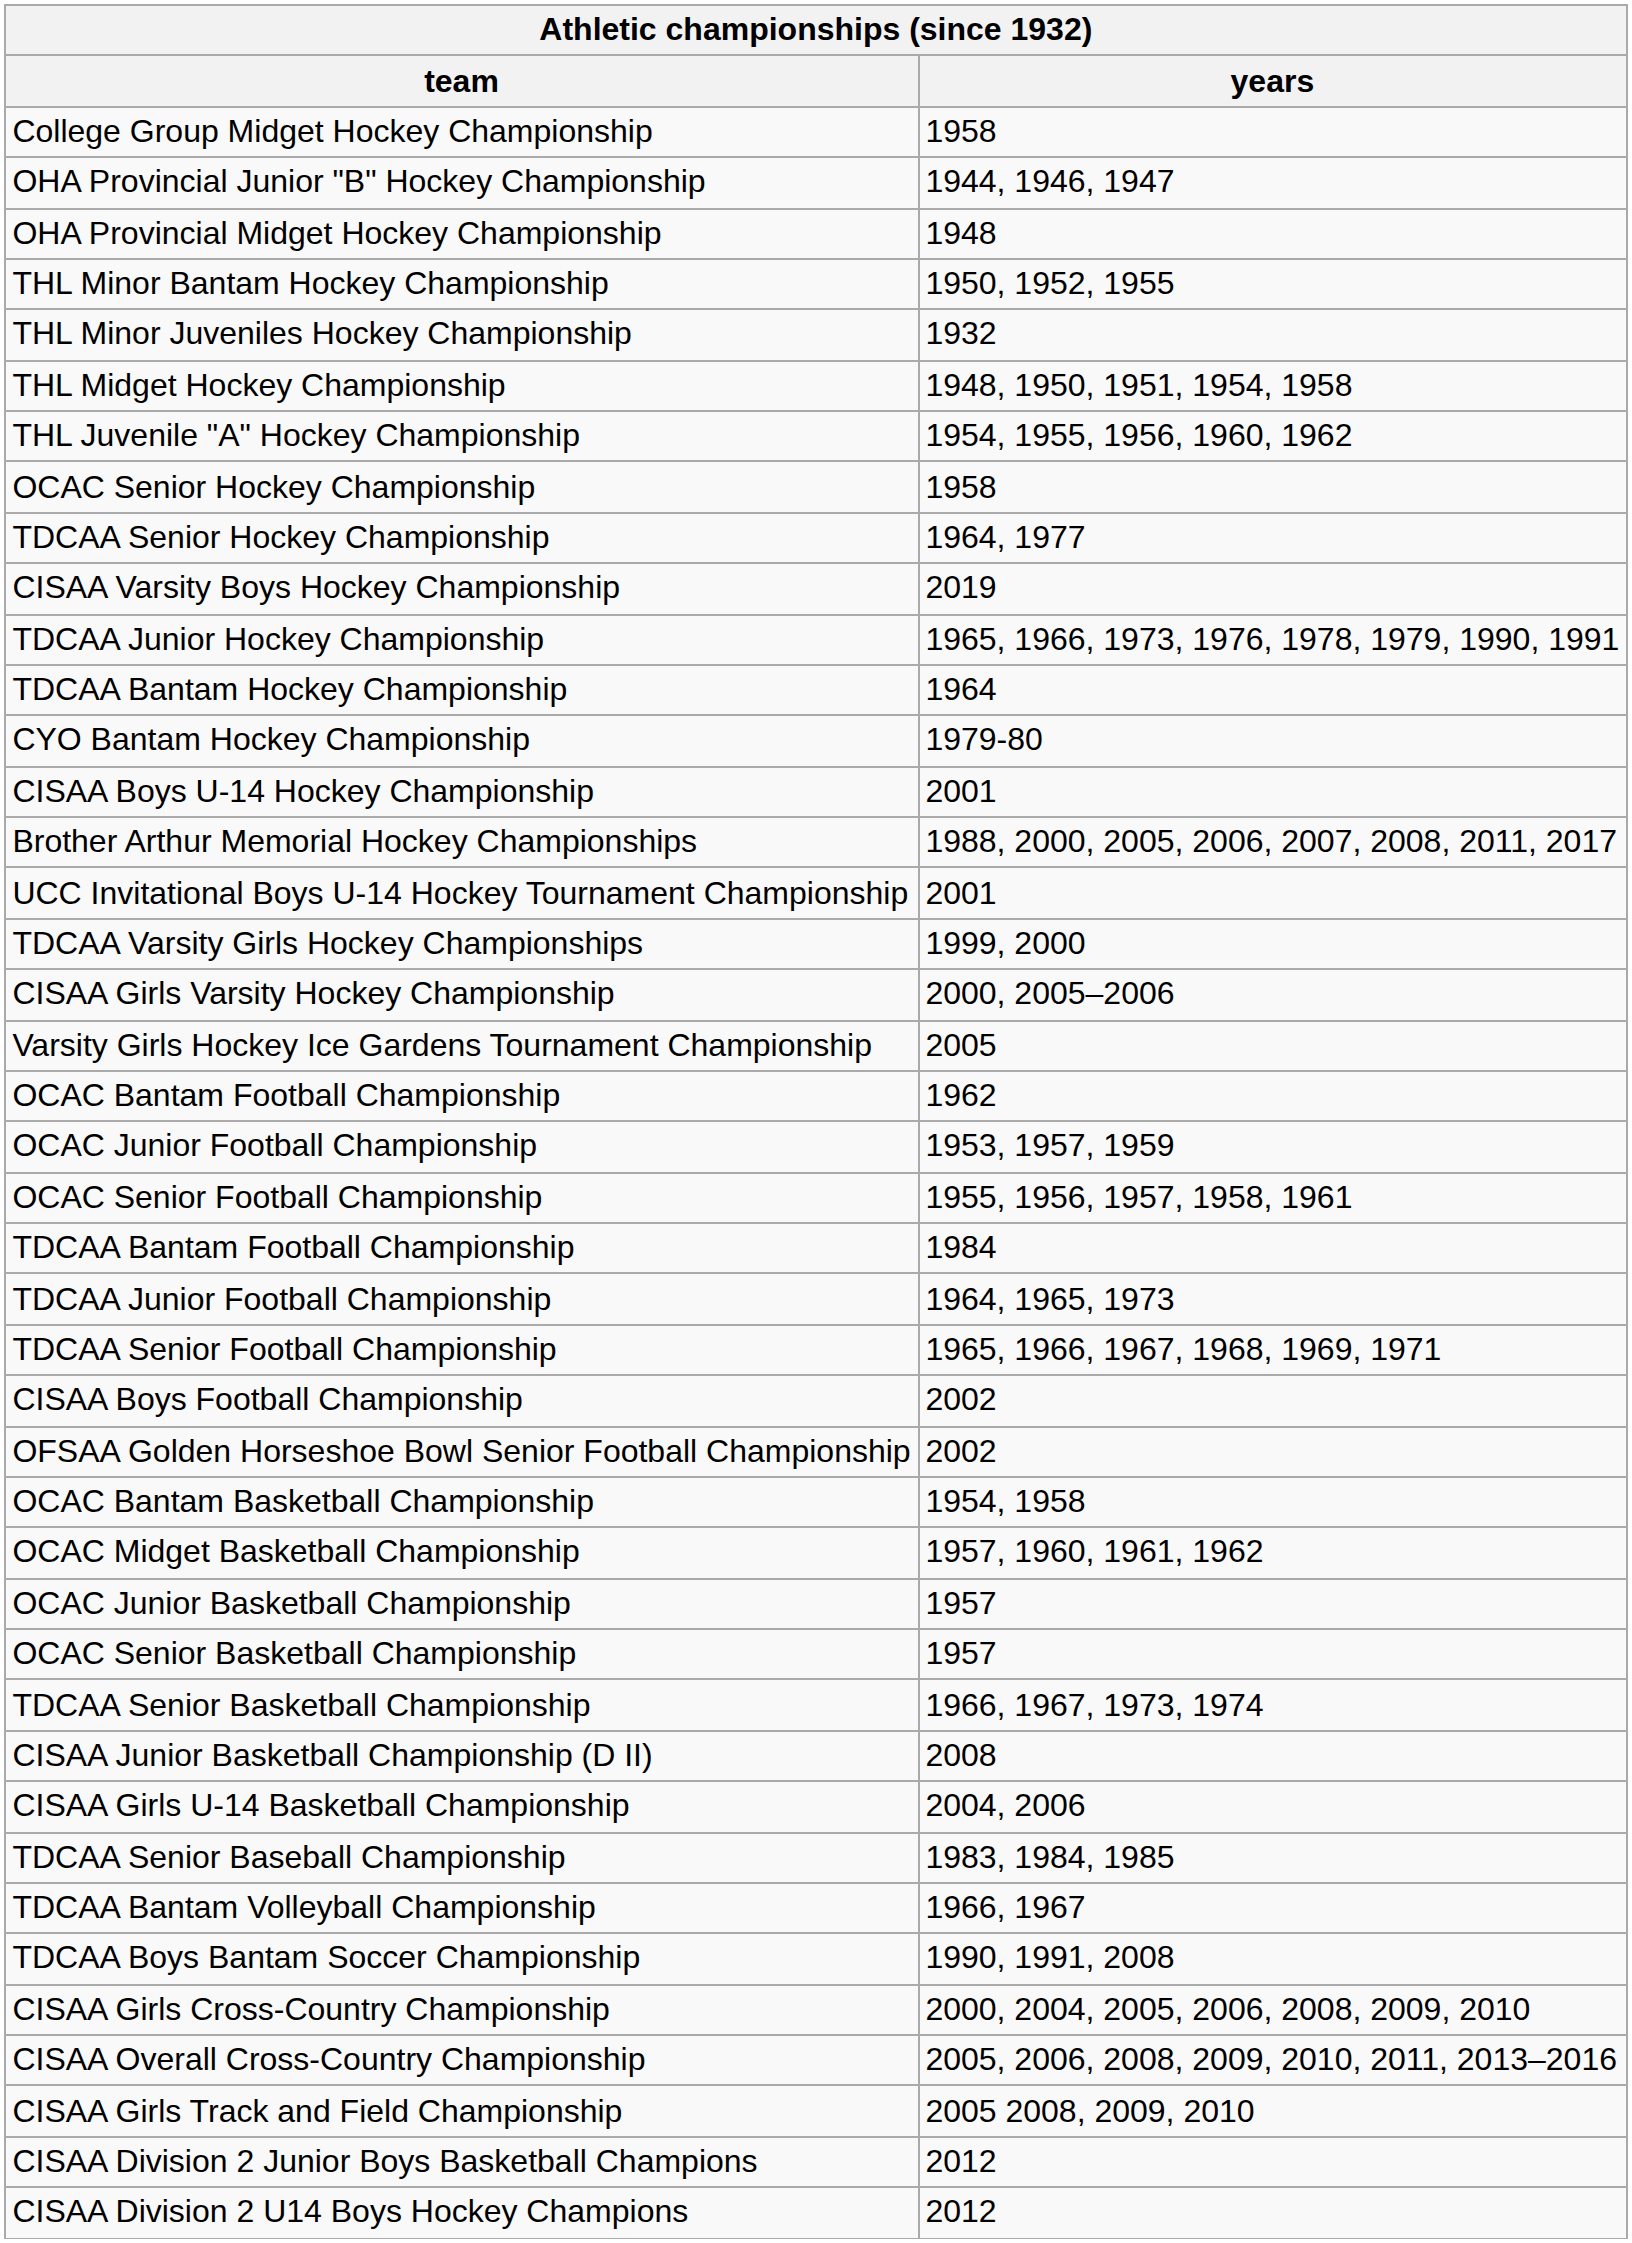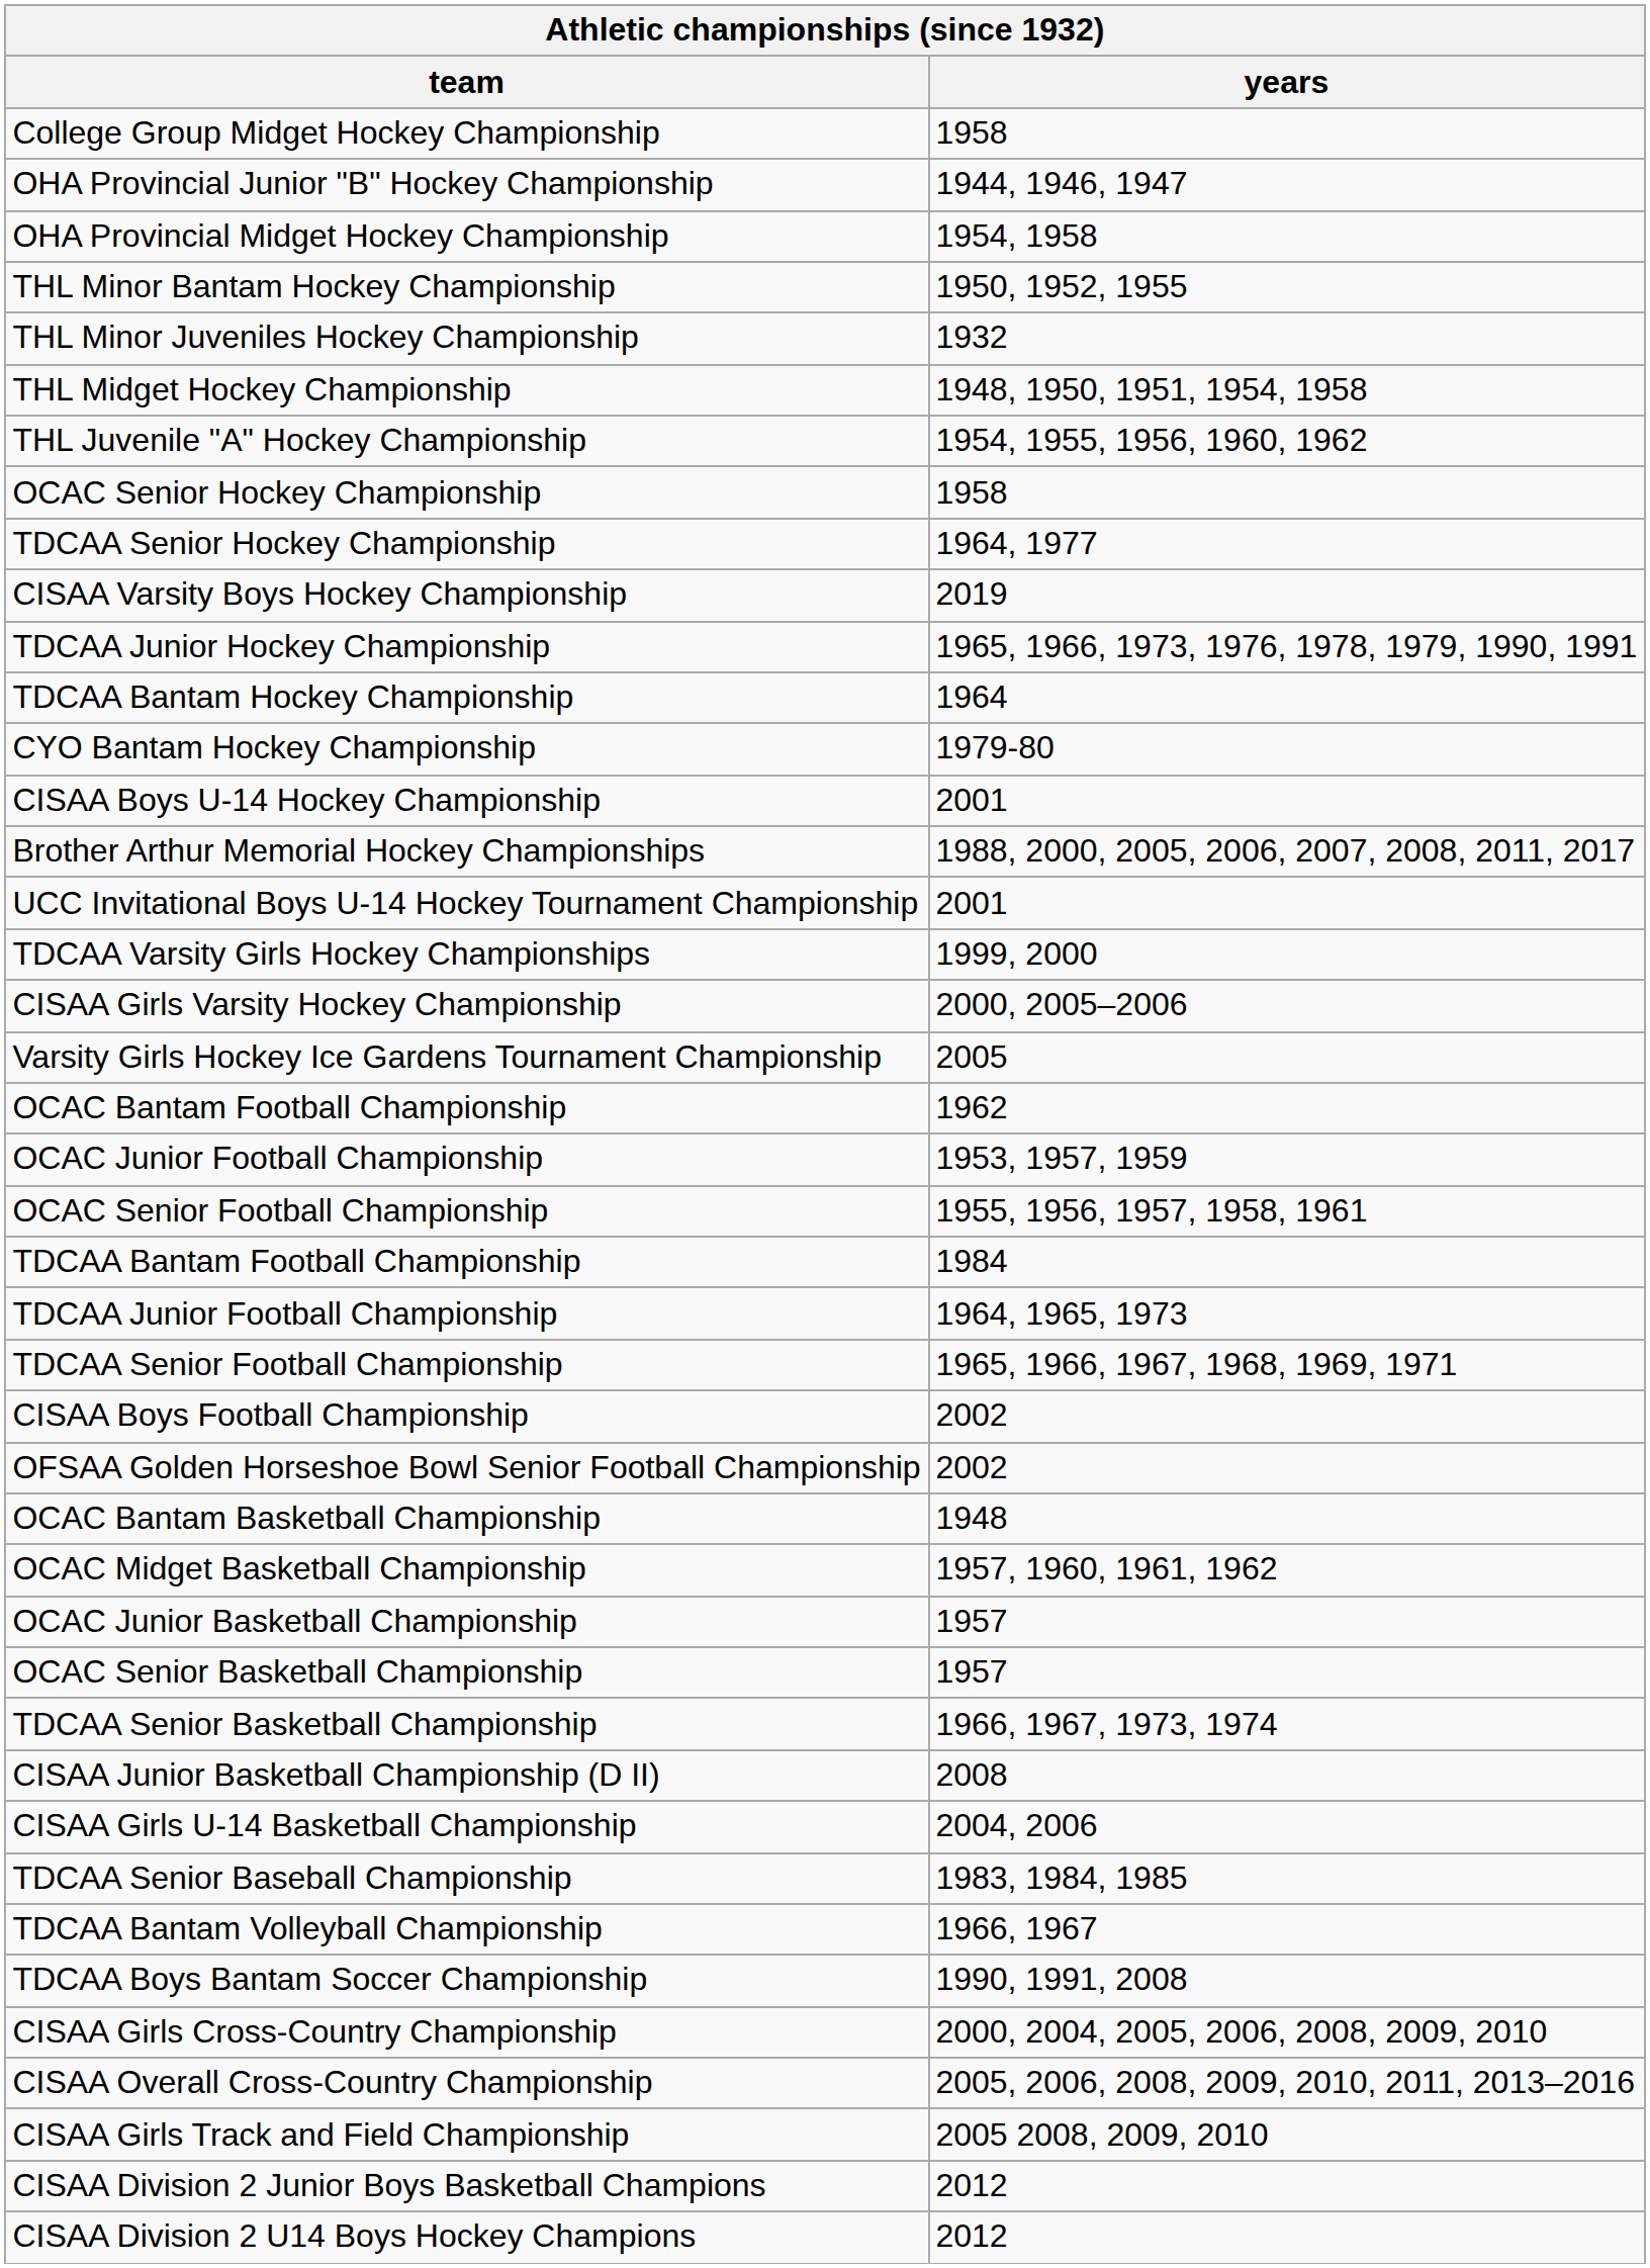 <table class="wikitable">
 <tr>
 <th colspan=2>Athletic championships (since 1932)</th>
 </tr>
 <tr>
 <th>team</th>
 <th>years</th>
 </tr>
 <tr>
 <td>College Group Midget Hockey Championship</td>
 <td>1958</td>
 </tr>
 <tr>
 <td>OHA Provincial Junior "B" Hockey Championship</td>
 <td>1944, 1946, 1947</td>
 </tr>
 <tr>
 <td>OHA Provincial Midget Hockey Championship</td>
-<td>1948</td>
+<td>1954, 1958</td>
 </tr>
 <tr>
 <td>THL Minor Bantam Hockey Championship</td>
 <td>1950, 1952, 1955</td>
 </tr>
 <tr>
 <td>THL Minor Juveniles Hockey Championship</td>
 <td>1932</td>
 </tr>
 <tr>
 <td>THL Midget Hockey Championship</td>
 <td>1948, 1950, 1951, 1954, 1958</td>
 </tr>
 <tr>
 <td>THL Juvenile "A" Hockey Championship</td>
 <td>1954, 1955, 1956, 1960, 1962</td>
 </tr>
 <tr>
 <td>OCAC Senior Hockey Championship</td>
 <td>1958</td>
 </tr>
 <tr>
 <td>TDCAA Senior Hockey Championship</td>
 <td>1964, 1977</td>
 </tr>
 <tr>
 <td>CISAA Varsity Boys Hockey Championship</td>
 <td>2019</td>
 </tr>
 <tr>
 <td>TDCAA Junior Hockey Championship</td>
 <td>1965, 1966, 1973, 1976, 1978, 1979, 1990, 1991</td>
 </tr>
 <tr>
 <td>TDCAA Bantam Hockey Championship</td>
 <td>1964</td>
 </tr>
 <tr>
 <td>CYO Bantam Hockey Championship</td>
 <td>1979-80</td>
 </tr>
 <tr>
 <td>CISAA Boys U-14 Hockey Championship</td>
 <td>2001</td>
 </tr>
 <tr>
 <td>Brother Arthur Memorial Hockey Championships</td>
 <td>1988, 2000, 2005, 2006, 2007, 2008, 2011, 2017</td>
 </tr>
 <tr>
 <td>UCC Invitational Boys U-14 Hockey Tournament Championship</td>
 <td>2001</td>
 </tr>
 <tr>
 <td>TDCAA Varsity Girls Hockey Championships</td>
 <td>1999, 2000</td>
 </tr>
 <tr>
 <td>CISAA Girls Varsity Hockey Championship</td>
 <td>2000, 2005–2006</td>
 </tr>
 <tr>
 <td>Varsity Girls Hockey Ice Gardens Tournament Championship</td>
 <td>2005</td>
 </tr>
 <tr>
 <td>OCAC Bantam Football Championship</td>
 <td>1962</td>
 </tr>
 <tr>
 <td>OCAC Junior Football Championship</td>
 <td>1953, 1957, 1959</td>
 </tr>
 <tr>
 <td>OCAC Senior Football Championship</td>
 <td>1955, 1956, 1957, 1958, 1961</td>
 </tr>
 <tr>
 <td>TDCAA Bantam Football Championship</td>
 <td>1984</td>
 </tr>
 <tr>
 <td>TDCAA Junior Football Championship</td>
 <td>1964, 1965, 1973</td>
 </tr>
 <tr>
 <td>TDCAA Senior Football Championship</td>
 <td>1965, 1966, 1967, 1968, 1969, 1971</td>
 </tr>
 <tr>
 <td>CISAA Boys Football Championship</td>
 <td>2002</td>
 </tr>
 <tr>
 <td>OFSAA Golden Horseshoe Bowl Senior Football Championship</td>
 <td>2002</td>
 </tr>
 <tr>
 <td>OCAC Bantam Basketball Championship</td>
-<td>1954, 1958</td>
+<td>1948</td>
 </tr>
 <tr>
 <td>OCAC Midget Basketball Championship</td>
 <td>1957, 1960, 1961, 1962</td>
 </tr>
 <tr>
 <td>OCAC Junior Basketball Championship</td>
 <td>1957</td>
 </tr>
 <tr>
 <td>OCAC Senior Basketball Championship</td>
 <td>1957</td>
 </tr>
 <tr>
 <td>TDCAA Senior Basketball Championship</td>
 <td>1966, 1967, 1973, 1974</td>
 </tr>
 <tr>
 <td>CISAA Junior Basketball Championship (D II)</td>
 <td>2008</td>
 </tr>
 <tr>
 <td>CISAA Girls U-14 Basketball Championship</td>
 <td>2004, 2006</td>
 </tr>
 <tr>
 <td>TDCAA Senior Baseball Championship</td>
 <td>1983, 1984, 1985</td>
 </tr>
 <tr>
 <td>TDCAA Bantam Volleyball Championship</td>
 <td>1966, 1967</td>
 </tr>
 <tr>
 <td>TDCAA Boys Bantam Soccer Championship</td>
 <td>1990, 1991, 2008</td>
 </tr>
 <tr>
 <td>CISAA Girls Cross-Country Championship</td>
 <td>2000, 2004, 2005, 2006, 2008, 2009, 2010</td>
 </tr>
 <tr>
 <td>CISAA Overall Cross-Country Championship</td>
 <td>2005, 2006, 2008, 2009, 2010, 2011, 2013–2016</td>
 </tr>
 <tr>
 <td>CISAA Girls Track and Field Championship</td>
 <td>2005 2008, 2009, 2010</td>
 </tr>
 <tr>
 <td>CISAA Division 2 Junior Boys Basketball Champions</td>
 <td>2012</td>
 </tr>
 <tr>
 <td>CISAA Division 2 U14 Boys Hockey Champions</td>
 <td>2012</td>
 </tr>
 </table>
